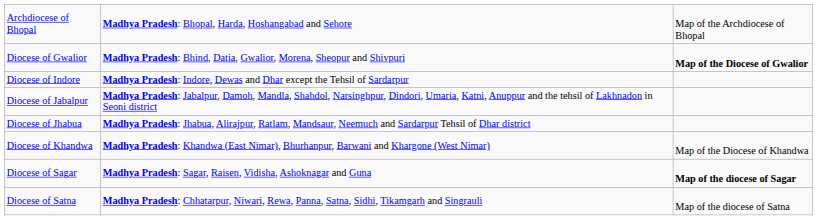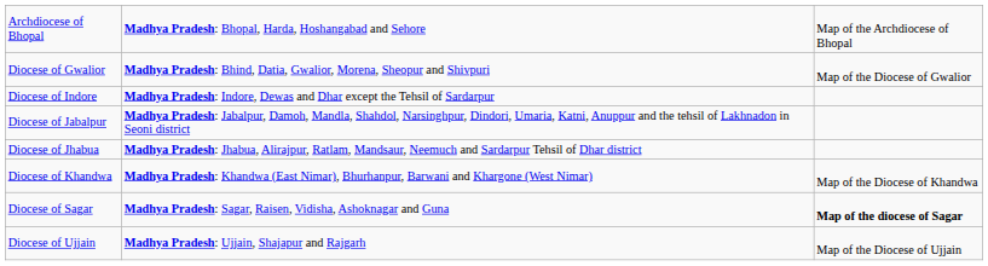 <table class="wikitable" style="width:100%">
 <tr>
 <td><a href='#'>Archdiocese of Bhopal</a></td>
 <td><strong><a href='#'>Madhya Pradesh</a></strong>: <a href='#'>Bhopal</a>, <a href='#'>Harda</a>, <a href='#'>Hoshangabad</a> and <a href='#'>Sehore</a></td>
 <td><br>Map of the Archdiocese of Bhopal</td>
 </tr>
 <tr>
 <td><a href='#'>Diocese of Gwalior</a></td>
 <td><strong><a href='#'>Madhya Pradesh</a></strong>: <a href='#'>Bhind</a>, <a href='#'>Datia</a>, <a href='#'>Gwalior</a>, <a href='#'>Morena</a>, <a href='#'>Sheopur</a> and <a href='#'>Shivpuri</a></td>
-<td><strong><br>Map of the Diocese of Gwalior</strong></td>
+<td><br>Map of the Diocese of Gwalior</td>
 </tr>
 <tr>
 <td><a href='#'>Diocese of Indore</a></td>
 <td><strong><a href='#'>Madhya Pradesh</a></strong>: <a href='#'>Indore</a>, <a href='#'>Dewas</a> and <a href='#'>Dhar</a> except the Tehsil of <a href='#'>Sardarpur</a></td>
 <td></td>
 </tr>
 <tr>
 <td><a href='#'>Diocese of Jabalpur</a></td>
 <td><strong><a href='#'>Madhya Pradesh</a></strong>: <a href='#'>Jabalpur</a>, <a href='#'>Damoh</a>, <a href='#'>Mandla</a>, <a href='#'>Shahdol</a>, <a href='#'>Narsinghpur</a>, <a href='#'>Dindori</a>, <a href='#'>Umaria</a>, <a href='#'>Katni</a>, <a href='#'>Anuppur</a> and the tehsil of <a href='#'>Lakhnadon</a> in <a href='#'>Seoni district</a></td>
 <td></td>
 </tr>
 <tr>
 <td><a href='#'>Diocese of Jhabua</a></td>
 <td><strong><a href='#'>Madhya Pradesh</a></strong>: <a href='#'>Jhabua</a>, <a href='#'>Alirajpur</a>, <a href='#'>Ratlam</a>, <a href='#'>Mandsaur</a>, <a href='#'>Neemuch</a> and <a href='#'>Sardarpur</a> Tehsil of <a href='#'>Dhar district</a></td>
 <td></td>
 </tr>
 <tr>
 <td><a href='#'>Diocese of Khandwa</a></td>
 <td><strong><a href='#'>Madhya Pradesh</a></strong>: <a href='#'>Khandwa (East Nimar)</a>, <a href='#'>Bhurhanpur</a>, <a href='#'>Barwani</a> and <a href='#'>Khargone (West Nimar)</a></td>
 <td><br>Map of the Diocese of Khandwa</td>
 </tr>
 <tr>
 <td><a href='#'>Diocese of Sagar</a></td>
 <td><strong><a href='#'>Madhya Pradesh</a></strong>: <a href='#'>Sagar</a>, <a href='#'>Raisen</a>, <a href='#'>Vidisha</a>, <a href='#'>Ashoknagar</a> and <a href='#'>Guna</a></td>
 <td><strong><br>Map of the diocese of Sagar</strong></td>
 </tr>
 <tr>
-<td><a href='#'>Diocese of Satna</a></td>
-<td><strong><a href='#'>Madhya Pradesh</a></strong>: <a href='#'>Chhatarpur</a>, <a href='#'>Niwari</a>, <a href='#'>Rewa</a>, <a href='#'>Panna</a>, <a href='#'>Satna</a>, <a href='#'>Sidhi</a>, <a href='#'>Tikamgarh</a> and <a href='#'>Singrauli</a></td>
-<td><br>Map of the diocese of Satna</td>
+<td><a href='#'>Diocese of Ujjain</a></td>
+<td><strong><a href='#'>Madhya Pradesh</a></strong>: <a href='#'>Ujjain</a>, <a href='#'>Shajapur</a> and <a href='#'>Rajgarh</a></td>
+<td><br>Map of the Diocese of Ujjain</td>
 </tr>
 </table>
